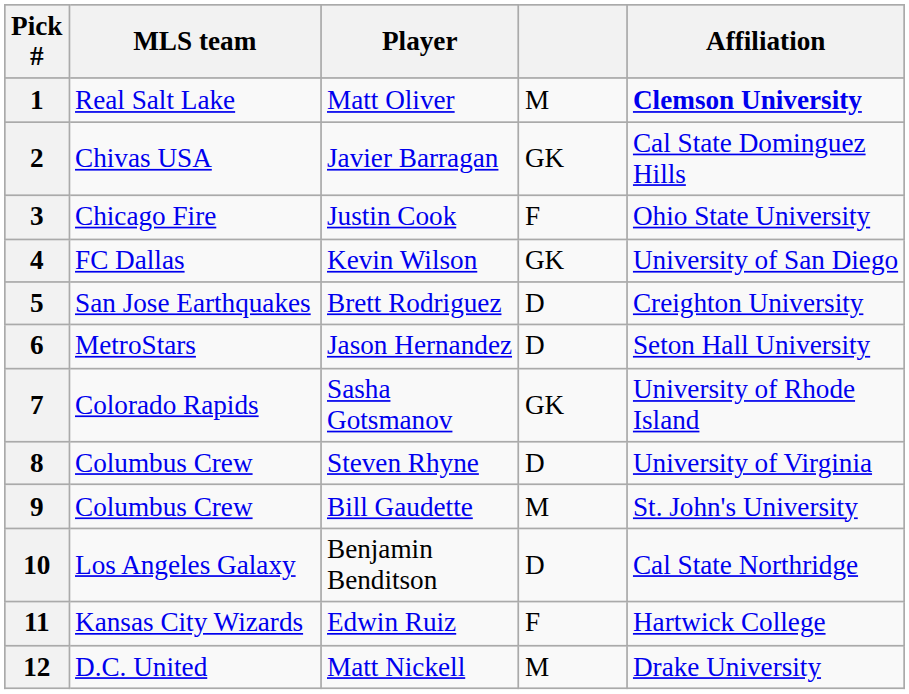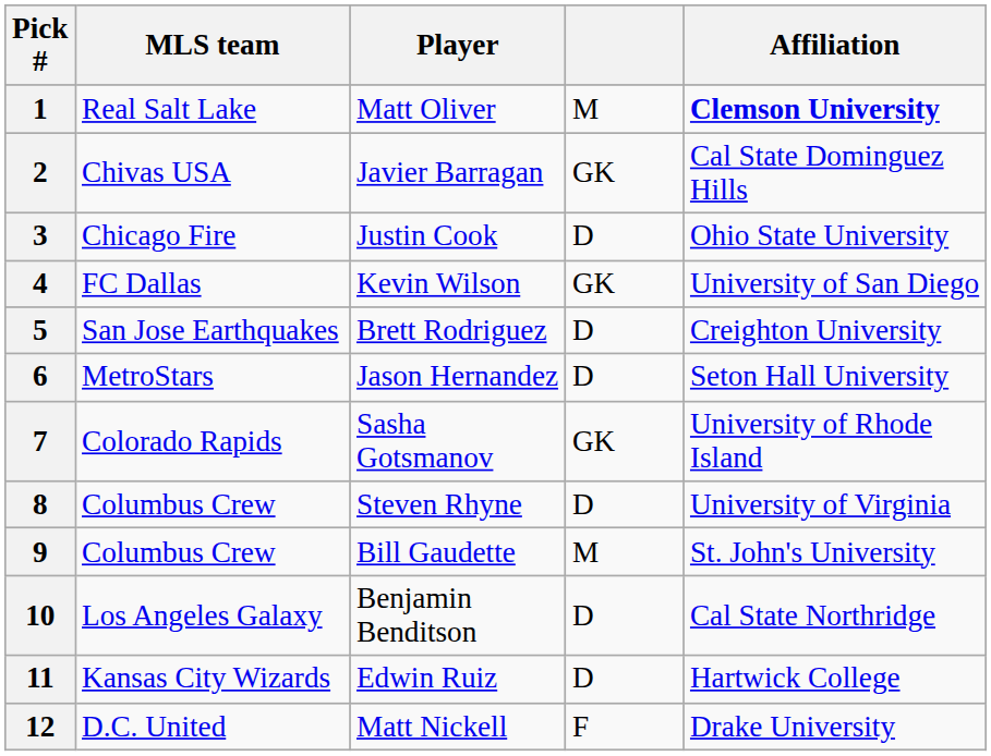 <table class="wikitable sortable" style="width:85%">
 <tr>
 <th width=7%>Pick #</th>
 <th width=28%>MLS team</th>
 <th width=22%>Player</th>
 <th width=12%></th>
 <th>Affiliation</th>
 </tr>
 <tr>
 <th>1</th>
 <td><a href='#'>Real Salt Lake</a></td>
 <td><a href='#'>Matt Oliver</a></td>
 <td>M</td>
 <td><strong><a href='#'>Clemson University</a></strong></td>
 </tr>
 <tr>
 <th>2</th>
 <td><a href='#'>Chivas USA</a></td>
 <td><a href='#'>Javier Barragan</a></td>
 <td>GK</td>
 <td><a href='#'>Cal State Dominguez Hills</a></td>
 </tr>
 <tr>
 <th>3</th>
 <td><a href='#'>Chicago Fire</a></td>
 <td><a href='#'>Justin Cook</a></td>
-<td>F</td>
+<td>D</td>
 <td><a href='#'>Ohio State University</a></td>
 </tr>
 <tr>
 <th>4</th>
 <td><a href='#'>FC Dallas</a></td>
 <td><a href='#'>Kevin Wilson</a></td>
 <td>GK</td>
 <td><a href='#'>University of San Diego</a></td>
 </tr>
 <tr>
 <th>5</th>
 <td><a href='#'>San Jose Earthquakes</a></td>
 <td><a href='#'>Brett Rodriguez</a></td>
 <td>D</td>
 <td><a href='#'>Creighton University</a></td>
 </tr>
 <tr>
 <th>6</th>
 <td><a href='#'>MetroStars</a></td>
 <td><a href='#'>Jason Hernandez</a></td>
 <td>D</td>
 <td><a href='#'>Seton Hall University</a></td>
 </tr>
 <tr>
 <th>7</th>
 <td><a href='#'>Colorado Rapids</a></td>
 <td><a href='#'>Sasha Gotsmanov</a></td>
 <td>GK</td>
 <td><a href='#'>University of Rhode Island</a></td>
 </tr>
 <tr>
 <th>8</th>
 <td><a href='#'>Columbus Crew</a></td>
 <td><a href='#'>Steven Rhyne</a></td>
 <td>D</td>
 <td><a href='#'>University of Virginia</a></td>
 </tr>
 <tr>
 <th>9</th>
 <td><a href='#'>Columbus Crew</a></td>
 <td><a href='#'>Bill Gaudette</a></td>
 <td>M</td>
 <td><a href='#'>St. John's University</a></td>
 </tr>
 <tr>
 <th>10</th>
 <td><a href='#'>Los Angeles Galaxy</a></td>
 <td>Benjamin Benditson</td>
 <td>D</td>
 <td><a href='#'>Cal State Northridge</a></td>
 </tr>
 <tr>
 <th>11</th>
 <td><a href='#'>Kansas City Wizards</a></td>
 <td><a href='#'>Edwin Ruiz</a></td>
-<td>F</td>
+<td>D</td>
 <td><a href='#'>Hartwick College</a></td>
 </tr>
 <tr>
 <th>12</th>
 <td><a href='#'>D.C. United</a></td>
 <td><a href='#'>Matt Nickell</a></td>
-<td>M</td>
+<td>F</td>
 <td><a href='#'>Drake University</a></td>
 </tr>
 </table>
